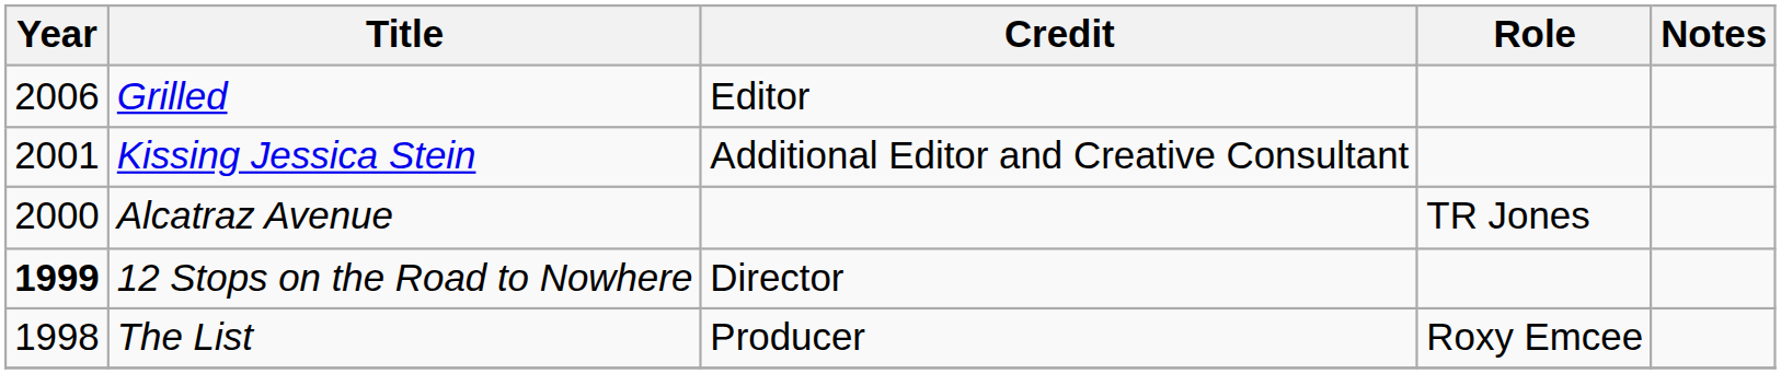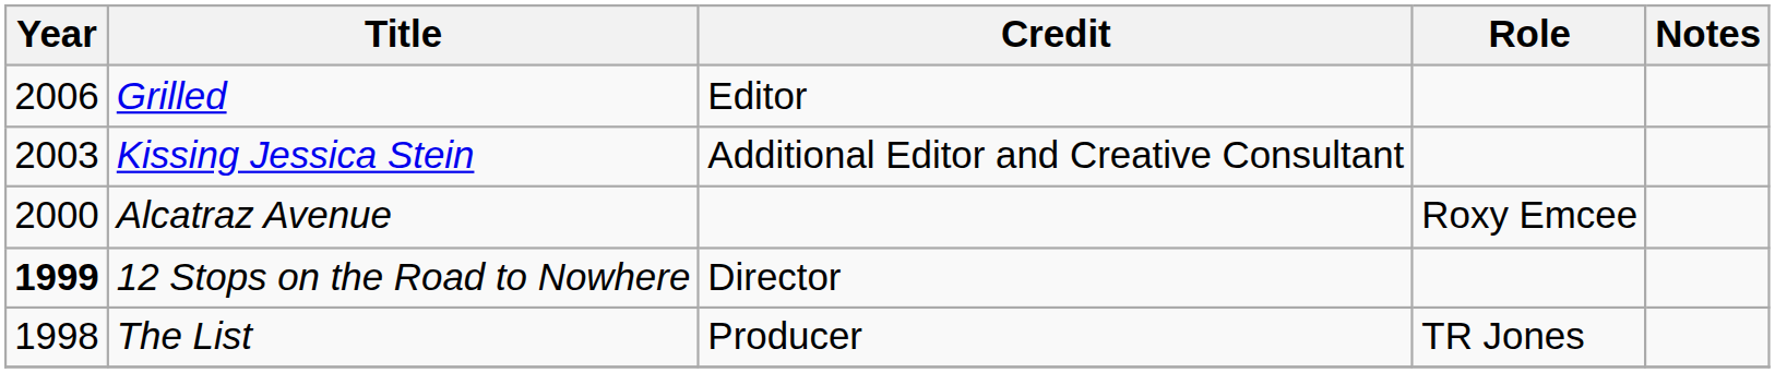 <table class="wikitable sortable">
 <tr>
 <th>Year</th>
 <th>Title</th>
 <th>Credit</th>
 <th>Role</th>
 <th>Notes</th>
 </tr>
 <tr>
 <td>2006</td>
 <td><em><a href='#'>Grilled</a></em></td>
 <td>Editor</td>
 <td></td>
 <td></td>
 </tr>
 <tr>
-<td>2001</td>
+<td>2003</td>
 <td><em><a href='#'>Kissing Jessica Stein</a></em></td>
 <td>Additional Editor and Creative Consultant</td>
 <td></td>
 <td></td>
 </tr>
 <tr>
 <td>2000</td>
 <td><em>Alcatraz Avenue</em></td>
 <td></td>
-<td>TR Jones</td>
+<td>Roxy Emcee</td>
 <td></td>
 </tr>
 <tr>
 <td><strong>1999</strong></td>
 <td><em>12 Stops on the Road to Nowhere</em></td>
 <td>Director</td>
 <td></td>
 <td></td>
 </tr>
 <tr>
 <td>1998</td>
 <td><em>The List</em></td>
 <td>Producer</td>
-<td>Roxy Emcee</td>
+<td>TR Jones</td>
 <td></td>
 </tr>
 <tr>
 </tr>
 </table>
